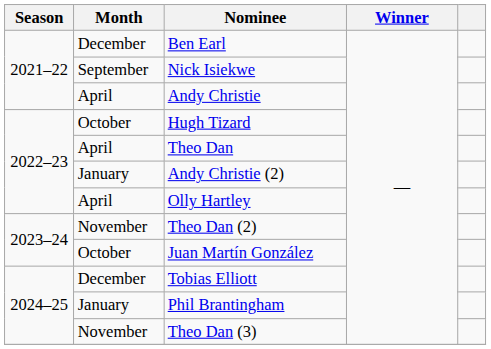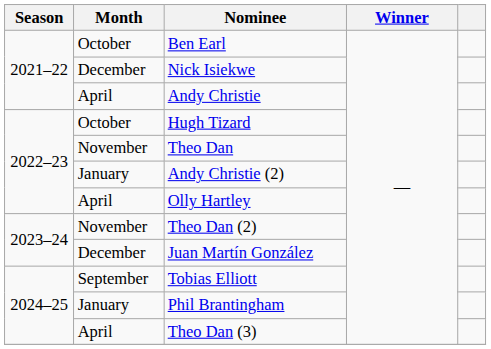 <table class="wikitable sticky-header">
 <tr>
 <th width=60>Season</th>
 <th width=80>Month</th>
 <th width=170>Nominee</th>
 <th width=100><a href='#'>Winner</a></th>
 <th width=20></th>
 </tr>
 <tr>
 <td align=center rowspan=3>2021–22</td>
-<td>December</td>
+<td>October</td>
 <td> <a href='#'>Ben Earl</a></td>
 <td align=center rowspan=12>—</td>
 <td align=center></td>
 </tr>
 <tr>
-<td>September</td>
+<td>December</td>
 <td> <a href='#'>Nick Isiekwe</a></td>
 <td align=center></td>
 </tr>
 <tr>
 <td>April</td>
 <td> <a href='#'>Andy Christie</a></td>
 <td align=center></td>
 </tr>
 <tr>
 <td align=center rowspan=4>2022–23</td>
 <td>October</td>
 <td> <a href='#'>Hugh Tizard</a></td>
 <td align=center></td>
 </tr>
 <tr>
-<td>April</td>
+<td>November</td>
 <td> <a href='#'>Theo Dan</a></td>
 <td align=center></td>
 </tr>
 <tr>
 <td>January</td>
 <td> <a href='#'>Andy Christie</a> (2)</td>
 <td align=center></td>
 </tr>
 <tr>
 <td>April</td>
 <td> <a href='#'>Olly Hartley</a></td>
 <td align=center></td>
 </tr>
 <tr>
 <td align=center rowspan=2>2023–24</td>
 <td>November</td>
 <td> <a href='#'>Theo Dan</a> (2)</td>
 <td align=center></td>
 </tr>
 <tr>
-<td>October</td>
+<td>December</td>
 <td> <a href='#'>Juan Martín González</a></td>
 <td align=center></td>
 </tr>
 <tr>
 <td align=center rowspan=3>2024–25</td>
-<td>December</td>
+<td>September</td>
 <td> <a href='#'>Tobias Elliott</a></td>
 <td align=center></td>
 </tr>
 <tr>
 <td>January</td>
 <td> <a href='#'>Phil Brantingham</a></td>
 <td align=left></td>
 </tr>
 <tr>
-<td>November</td>
+<td>April</td>
 <td> <a href='#'>Theo Dan</a> (3)</td>
 <td align=left></td>
 </tr>
 <tr>
 </tr>
 </table>
